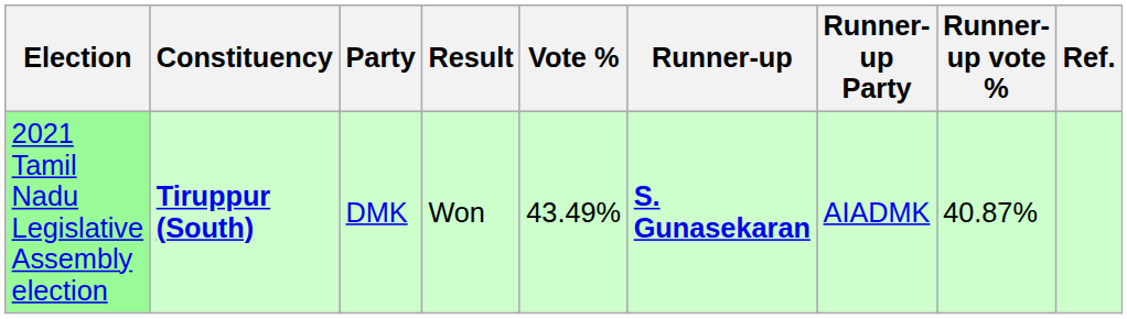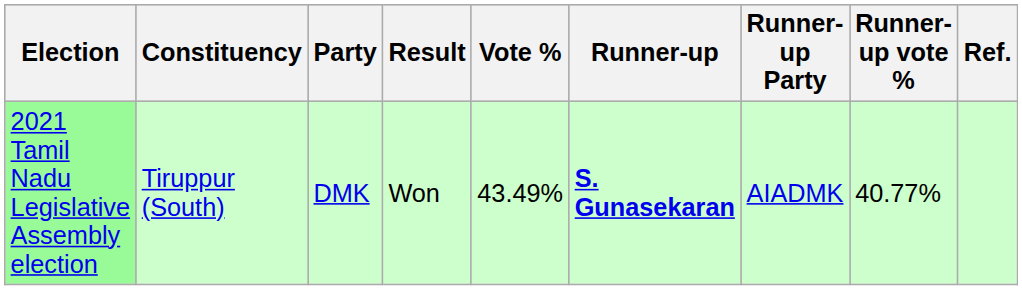 <table class="wikitable">
 <tr>
 <th>Election</th>
 <th>Constituency</th>
 <th>Party</th>
 <th>Result</th>
 <th>Vote %</th>
 <th>Runner-up</th>
 <th>Runner-up Party</th>
 <th>Runner-up vote %</th>
 <th>Ref.</th>
 </tr>
 <tr style="background:#cfc;">
 <td bgcolor=#98FB98><a href='#'>2021 Tamil Nadu Legislative Assembly election</a></td>
-<td><strong><a href='#'>Tiruppur (South)</a></strong></td>
+<td><a href='#'>Tiruppur (South)</a></td>
 <td><a href='#'>DMK</a></td>
 <td>Won</td>
 <td>43.49%</td>
 <td><strong><a href='#'>S. Gunasekaran</a></strong></td>
 <td><a href='#'>AIADMK</a></td>
-<td>40.87%</td>
+<td>40.77%</td>
 <td></td>
 </tr>
 </table>
